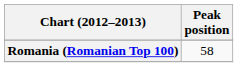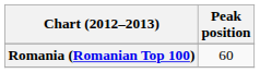 <table class="wikitable sortable plainrowheaders" style="text-align:center">
 <tr>
 <th scope="col">Chart (2012–2013)</th>
 <th scope="col">Peak<br>position</th>
 </tr>
 <tr>
 </tr>
 <tr>
 </tr>
 <tr>
 </tr>
 <tr>
 </tr>
 <tr>
 </tr>
 <tr>
 </tr>
 <tr>
 </tr>
 <tr>
 </tr>
 <tr>
 </tr>
 <tr>
 <th scope="row">Romania (<a href='#'>Romanian Top 100</a>)</th>
-<td>58</td>
+<td>60</td>
 </tr>
 <tr>
 </tr>
 <tr>
 </tr>
 <tr>
 </tr>
 <tr>
 </tr>
 <tr>
 </tr>
 <tr>
 </tr>
 </table>
